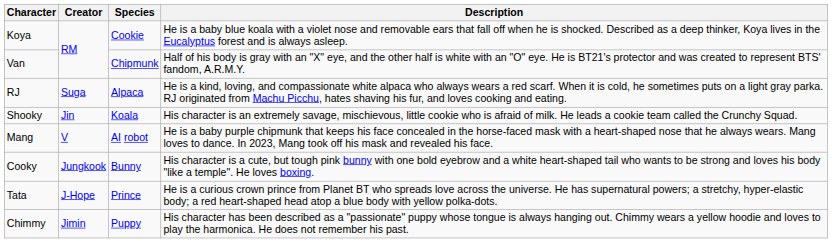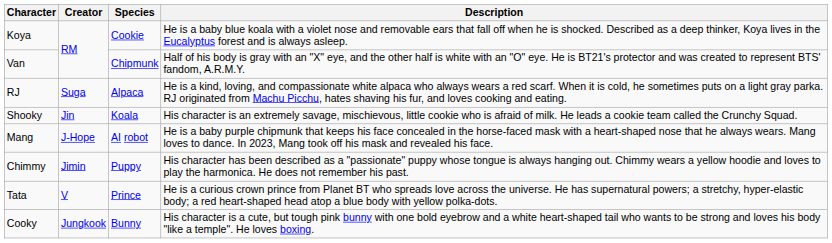 <table class="wikitable">
 <tr>
 <th>Character</th>
 <th>Creator</th>
 <th>Species</th>
 <th>Description</th>
 </tr>
 <tr>
 <td>Koya</td>
 <td rowspan="2"><a href='#'>RM</a></td>
 <td><a href='#'>Cookie</a></td>
 <td>He is a baby blue koala with a violet nose and removable ears that fall off when he is shocked. Described as a deep thinker, Koya lives in the <a href='#'>Eucalyptus</a> forest and is always asleep.</td>
 </tr>
 <tr>
 <td>Van</td>
 <td><a href='#'>Chipmunk</a></td>
 <td>Half of his body is gray with an "X" eye, and the other half is white with an "O" eye. He is BT21's protector and was created to represent BTS' fandom, A.R.M.Y.</td>
 </tr>
 <tr>
 <td>RJ</td>
 <td><a href='#'>Suga</a></td>
 <td><a href='#'>Alpaca</a></td>
 <td>He is a kind, loving, and compassionate white alpaca who always wears a red scarf. When it is cold, he sometimes puts on a light gray parka. RJ originated from <a href='#'>Machu Picchu</a>, hates shaving his fur, and loves cooking and eating.</td>
 </tr>
 <tr>
 <td>Shooky</td>
 <td><a href='#'>Jin</a></td>
 <td><a href='#'>Koala</a></td>
 <td>His character is an extremely savage, mischievous, little cookie who is afraid of milk. He leads a cookie team called the Crunchy Squad.</td>
 </tr>
 <tr>
 <td>Mang</td>
-<td><a href='#'>V</a></td>
+<td><a href='#'>J-Hope</a></td>
 <td><a href='#'>AI</a> <a href='#'>robot</a></td>
 <td>He is a baby purple chipmunk that keeps his face concealed in the horse-faced mask with a heart-shaped nose that he always wears. Mang loves to dance. In 2023, Mang took off his mask and revealed his face.</td>
+</tr>
+<tr>
+<td>Chimmy</td>
+<td><a href='#'>Jimin</a></td>
+<td><a href='#'>Puppy</a></td>
+<td>His character has been described as a "passionate" puppy whose tongue is always hanging out. Chimmy wears a yellow hoodie and loves to play the harmonica. He does not remember his past.</td>
+</tr>
+<tr>
+<td>Tata</td>
+<td><a href='#'>V</a></td>
+<td><a href='#'>Prince</a></td>
+<td>He is a curious crown prince from Planet BT who spreads love across the universe. He has supernatural powers; a stretchy, hyper-elastic body; a red heart-shaped head atop a blue body with yellow polka-dots.</td>
 </tr>
 <tr>
 <td>Cooky</td>
 <td><a href='#'>Jungkook</a></td>
 <td><a href='#'>Bunny</a></td>
 <td>His character is a cute, but tough pink <a href='#'>bunny</a> with one bold eyebrow and a white heart-shaped tail who wants to be strong and loves his body "like a temple". He loves <a href='#'>boxing</a>.</td>
 </tr>
-<tr>
-<td>Tata</td>
-<td><a href='#'>J-Hope</a></td>
-<td><a href='#'>Prince</a></td>
-<td>He is a curious crown prince from Planet BT who spreads love across the universe. He has supernatural powers; a stretchy, hyper-elastic body; a red heart-shaped head atop a blue body with yellow polka-dots.</td>
-</tr>
-<tr>
-<td>Chimmy</td>
-<td><a href='#'>Jimin</a></td>
-<td><a href='#'>Puppy</a></td>
-<td>His character has been described as a "passionate" puppy whose tongue is always hanging out. Chimmy wears a yellow hoodie and loves to play the harmonica. He does not remember his past.</td>
-</tr>
 </table>
